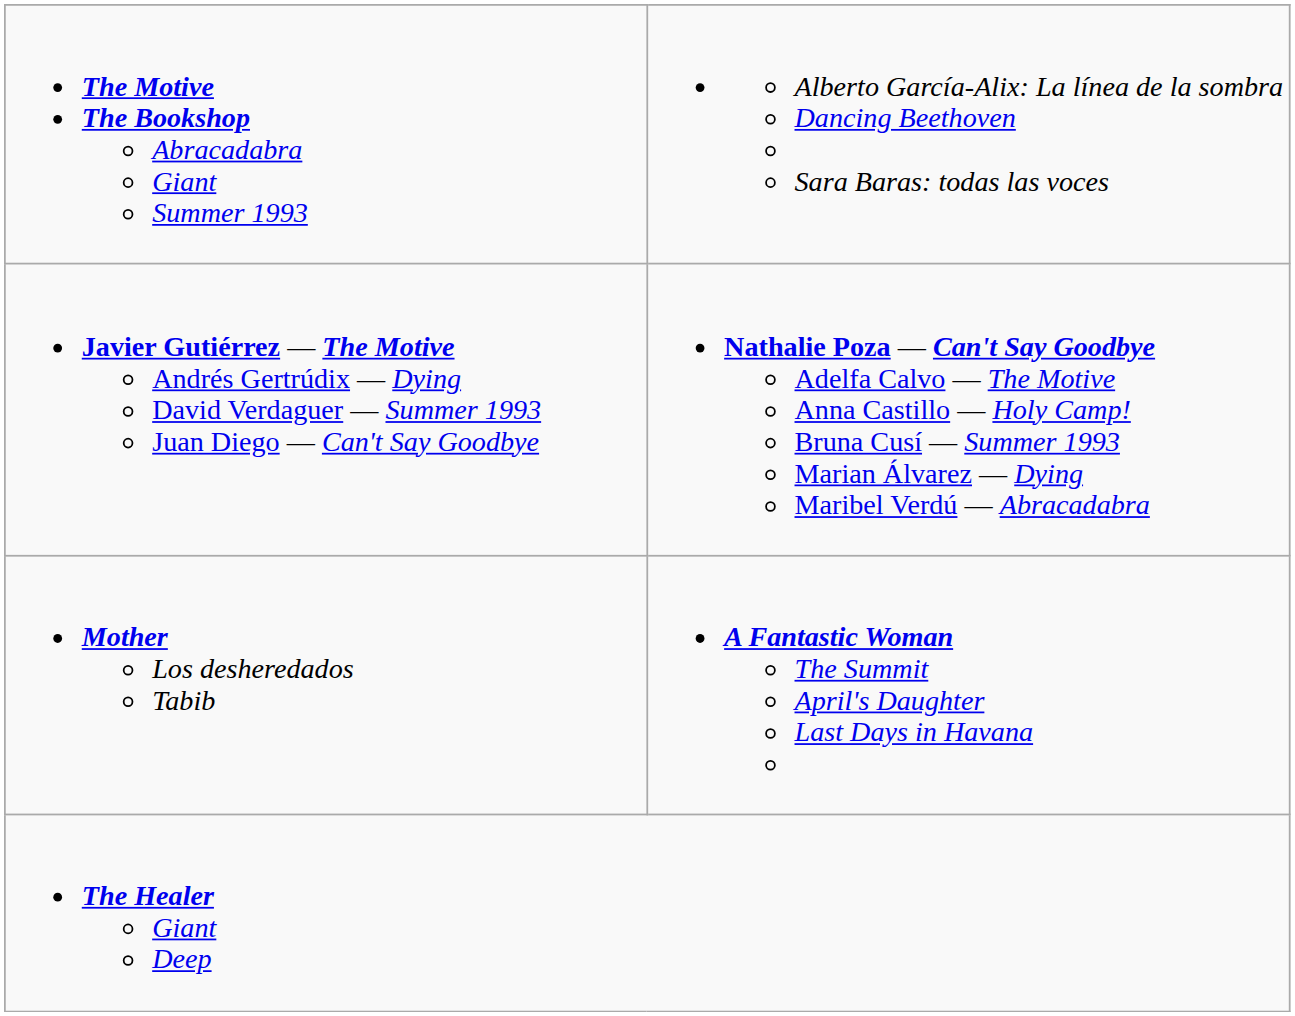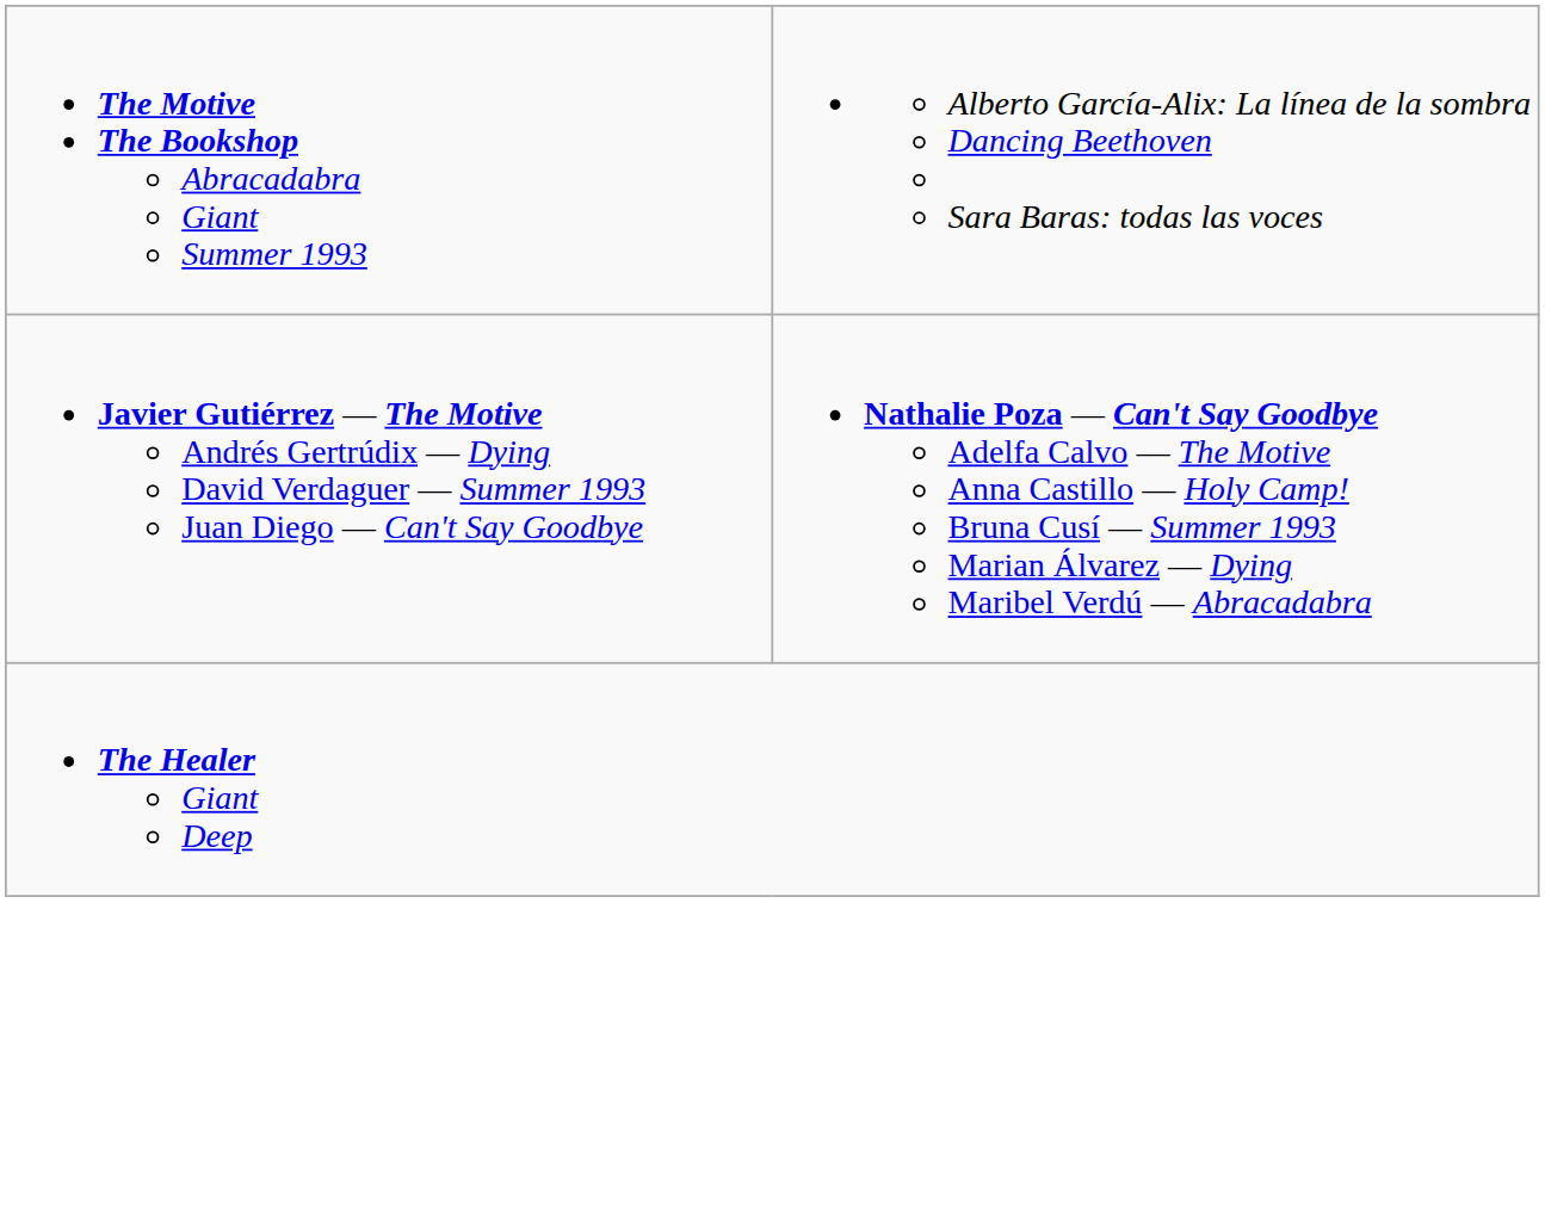 <table class=wikitable style="width="100%">
 <tr>
 <td style="vertical-align:top;" width="50%"><br><ul><li><strong><em><a href='#'>The Motive</a></em></strong></li><li><strong><em><a href='#'>The Bookshop</a></em></strong><ul><li><em><a href='#'>Abracadabra</a></em></li><li><em><a href='#'>Giant</a></em></li><li><em><a href='#'>Summer 1993</a></em></li></ul></li></ul></td>
 <td style="vertical-align:top;" width="50%"><br><ul><li><strong><em></em></strong><ul><li><em>Alberto García-Alix: La línea de la sombra</em></li><li><em><a href='#'>Dancing Beethoven</a></em></li><li><em></em></li><li><em>Sara Baras: todas las voces</em></li></ul></li></ul></td>
 </tr>
 <tr>
 <td style="vertical-align:top;" width="50%"><br><ul><li><strong><a href='#'>Javier Gutiérrez</a></strong> — <strong><em><a href='#'>The Motive</a></em></strong><ul><li><a href='#'>Andrés Gertrúdix</a> — <em><a href='#'>Dying</a></em></li><li><a href='#'>David Verdaguer</a> — <em><a href='#'>Summer 1993</a></em></li><li><a href='#'>Juan Diego</a> — <em><a href='#'>Can't Say Goodbye</a></em></li></ul></li></ul></td>
 <td style="vertical-align:top;" width="50%"><br><ul><li><strong><a href='#'>Nathalie Poza</a></strong> — <strong><em><a href='#'>Can't Say Goodbye</a></em></strong><ul><li><a href='#'>Adelfa Calvo</a> — <em><a href='#'>The Motive</a></em></li><li><a href='#'>Anna Castillo</a> — <em><a href='#'>Holy Camp!</a></em></li><li><a href='#'>Bruna Cusí</a> — <em><a href='#'>Summer 1993</a></em></li><li><a href='#'>Marian Álvarez</a> — <em><a href='#'>Dying</a></em></li><li><a href='#'>Maribel Verdú</a> — <em><a href='#'>Abracadabra</a></em></li></ul></li></ul></td>
 </tr>
 <tr>
-<td style="vertical-align:top;" width="50%"><br><ul><li><strong><em><a href='#'>Mother</a></em></strong><ul><li><em>Los desheredados</em></li><li><em>Tabib</em></li></ul></li></ul></td>
-<td style="vertical-align:top;" width="50%"><br><ul><li><strong><em><a href='#'>A Fantastic Woman</a></em></strong><ul><li><em><a href='#'>The Summit</a></em></li><li><em><a href='#'>April's Daughter</a></em></li><li><em><a href='#'>Last Days in Havana</a></em></li><li><em></em></li></ul></li></ul></td>
-</tr>
-<tr>
 <td colspan = "2" style="vertical-align:top;" width="50%"><br><ul><li><strong><em><a href='#'>The Healer</a></em></strong><ul><li><em><a href='#'>Giant</a></em></li><li><em><a href='#'>Deep</a></em></li></ul></li></ul></td>
 </tr>
 </table>
